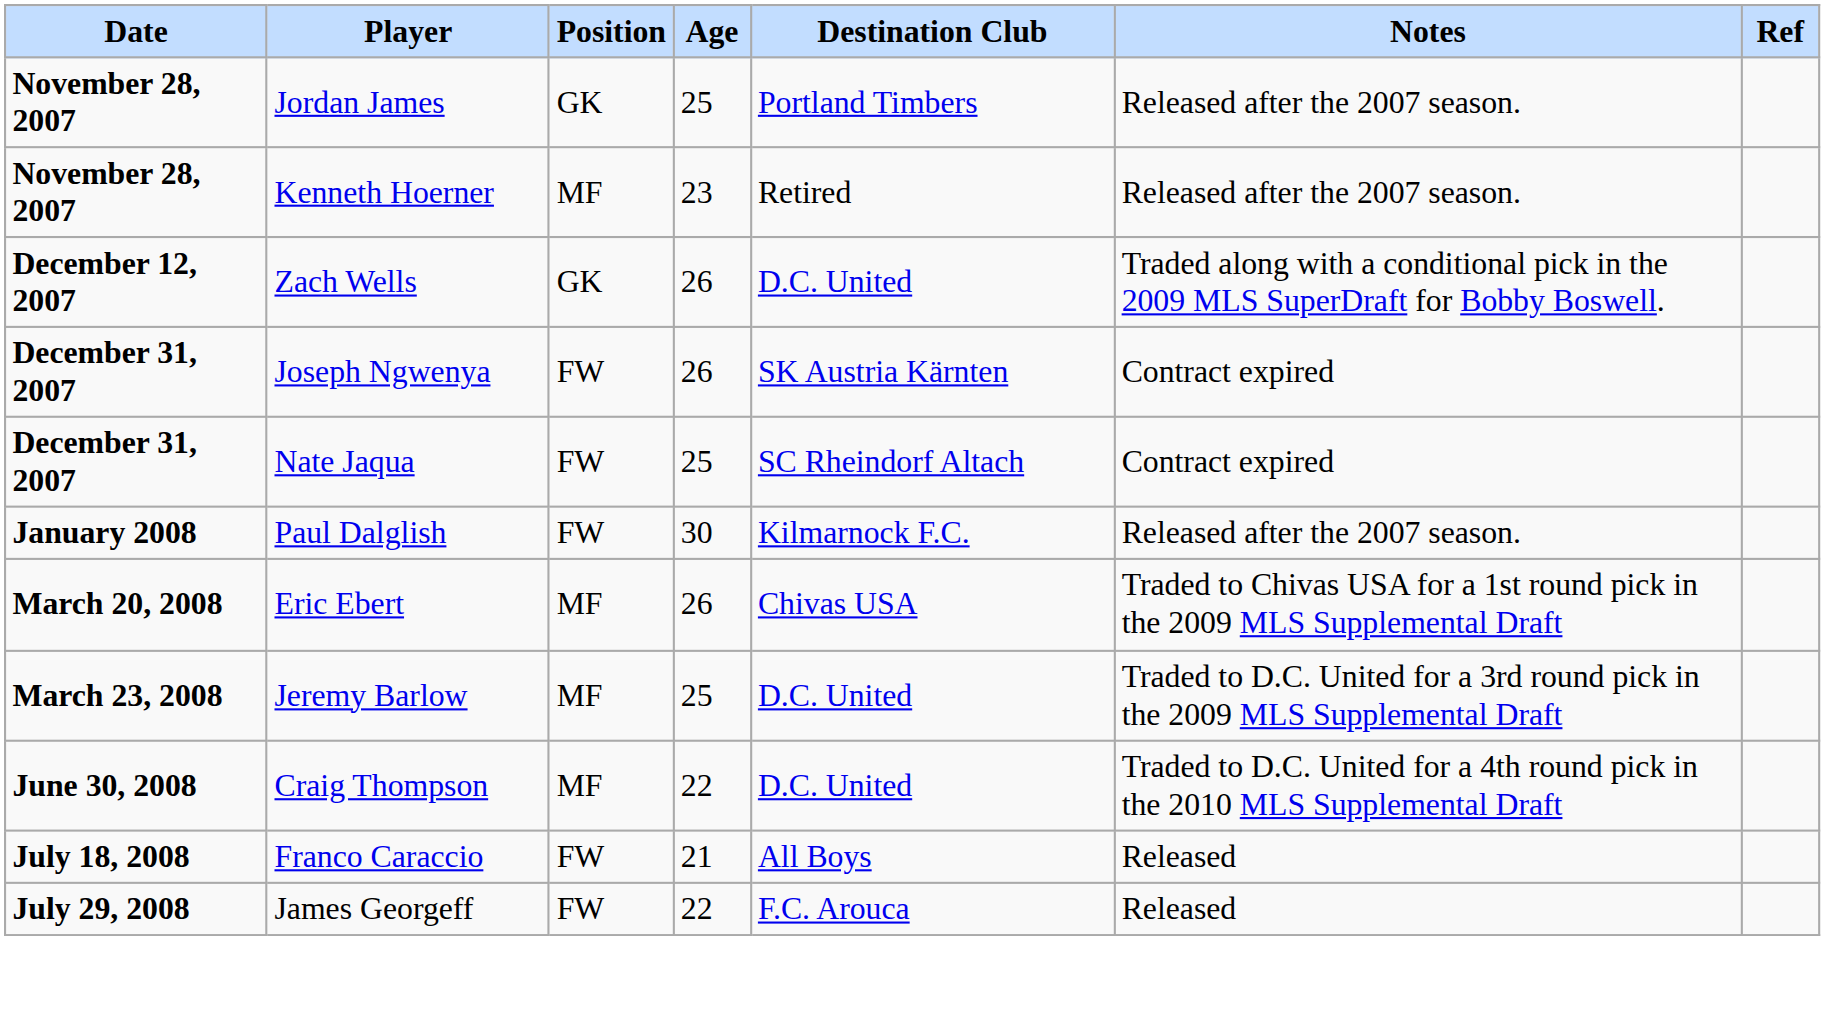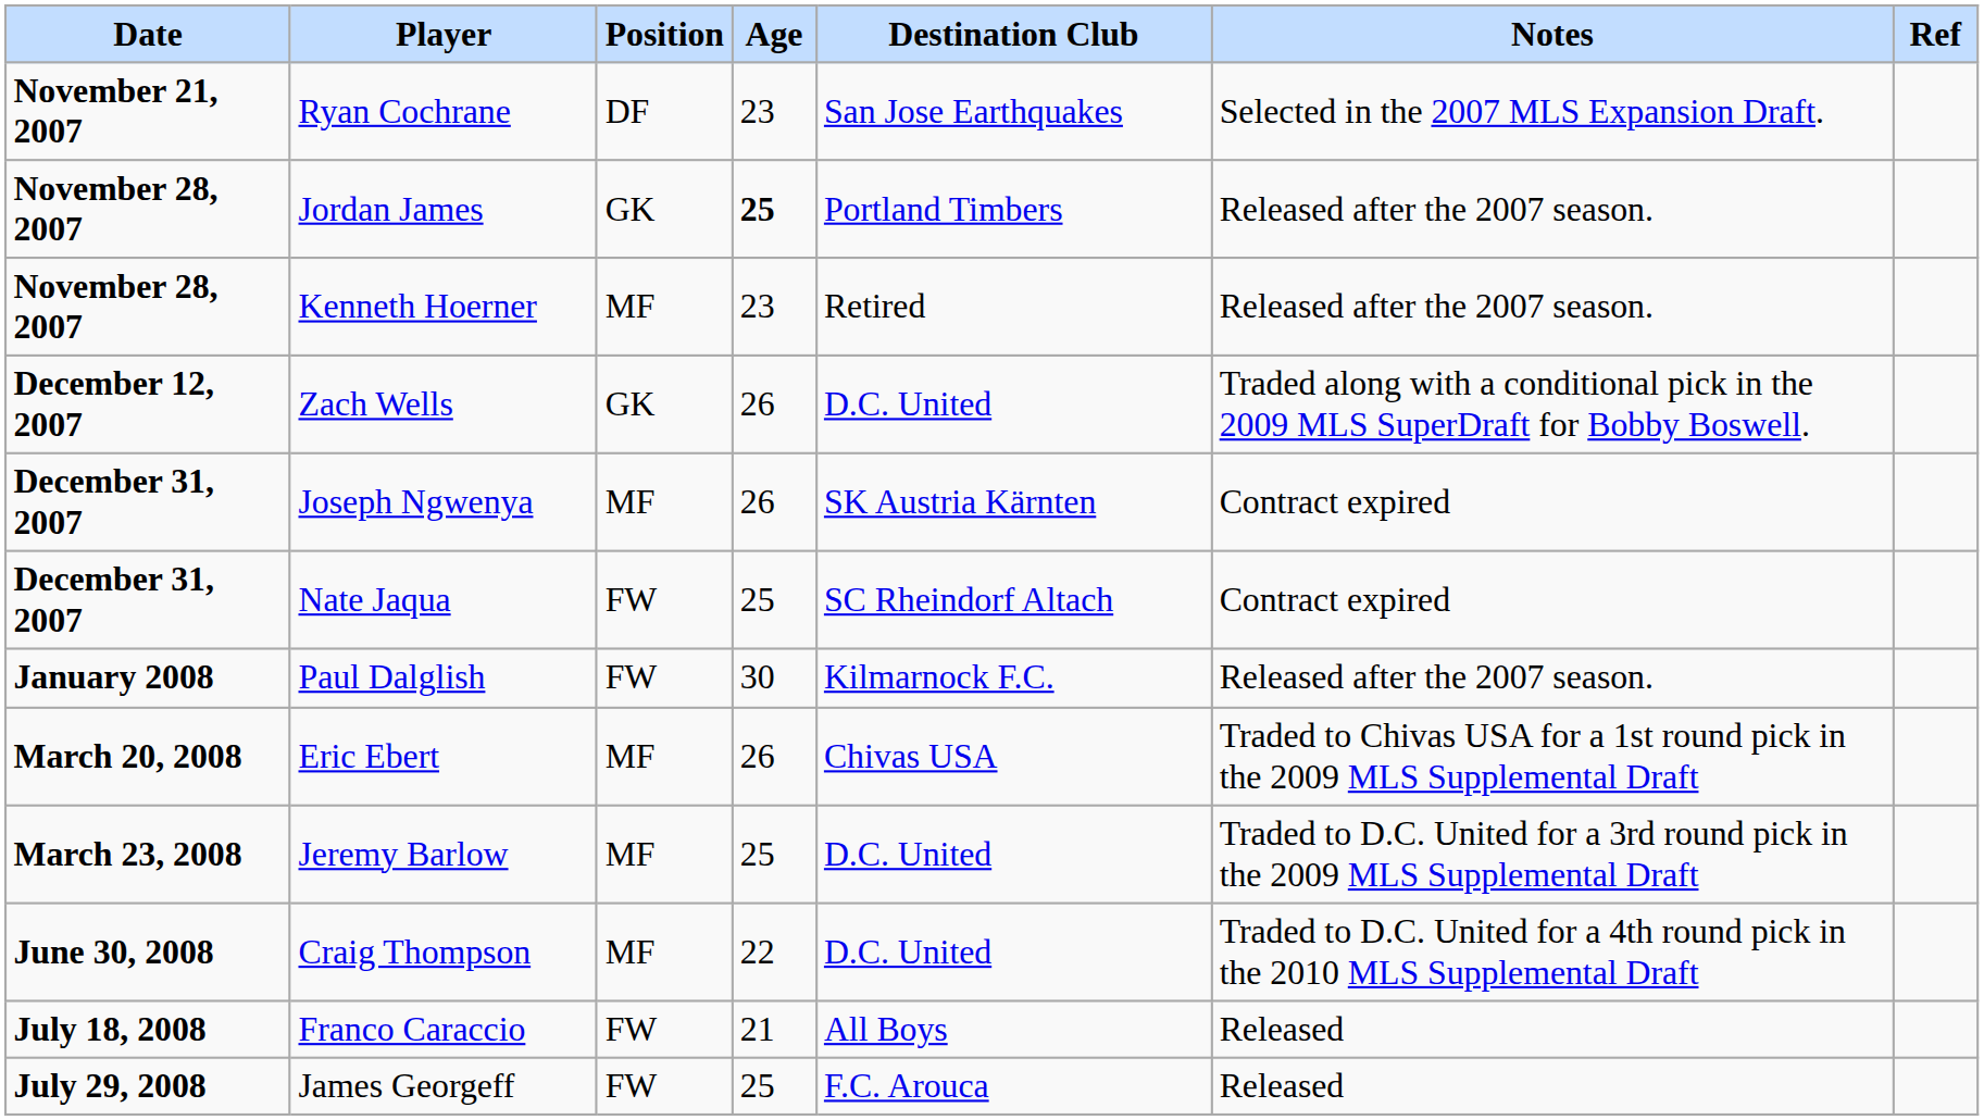 <table class="wikitable" style="text-align:left; font-size:95%;">
 <tr>
 <th style="background:#c2ddff; width:120px;">Date</th>
 <th style="background:#c2ddff; width:130px;">Player</th>
 <th style="background:#c2ddff; width:50px;">Position</th>
 <th style="background:#c2ddff; width:30px;">Age</th>
 <th style="background:#c2ddff; width:170px;">Destination Club</th>
 <th style="background:#c2ddff; width:300px;">Notes</th>
 <th style="background:#c2ddff; width:30px;">Ref</th>
 </tr>
 <tr>
+<td><strong>November 21, 2007</strong></td>
+<td> <a href='#'>Ryan Cochrane</a></td>
+<td>DF</td>
+<td>23</td>
+<td> <a href='#'>San Jose Earthquakes</a></td>
+<td>Selected in the <a href='#'>2007 MLS Expansion Draft</a>.</td>
+<td></td>
+</tr>
+<tr>
 <td><strong>November 28, 2007</strong></td>
 <td> <a href='#'>Jordan James</a></td>
 <td>GK</td>
-<td>25</td>
+<td><strong>25</strong></td>
 <td> <a href='#'>Portland Timbers</a></td>
 <td>Released after the 2007 season.</td>
 <td></td>
 </tr>
 <tr>
 <td><strong>November 28, 2007</strong></td>
 <td> <a href='#'>Kenneth Hoerner</a></td>
 <td>MF</td>
 <td>23</td>
 <td>Retired</td>
 <td>Released after the 2007 season.</td>
 <td></td>
 </tr>
 <tr>
 <td><strong>December 12, 2007</strong></td>
 <td> <a href='#'>Zach Wells</a></td>
 <td>GK</td>
 <td>26</td>
 <td> <a href='#'>D.C. United</a></td>
 <td>Traded along with a conditional pick in the <a href='#'>2009 MLS SuperDraft</a> for <a href='#'>Bobby Boswell</a>.</td>
 <td></td>
 </tr>
 <tr>
 <td><strong>December 31, 2007</strong></td>
 <td> <a href='#'>Joseph Ngwenya</a></td>
-<td>FW</td>
+<td>MF</td>
 <td>26</td>
 <td> <a href='#'>SK Austria Kärnten</a></td>
 <td>Contract expired</td>
 <td></td>
 </tr>
 <tr>
 <td><strong>December 31, 2007</strong></td>
 <td> <a href='#'>Nate Jaqua</a></td>
 <td>FW</td>
 <td>25</td>
 <td> <a href='#'>SC Rheindorf Altach</a></td>
 <td>Contract expired</td>
 <td></td>
 </tr>
 <tr>
 <td><strong>January 2008</strong></td>
 <td> <a href='#'>Paul Dalglish</a></td>
 <td>FW</td>
 <td>30</td>
 <td> <a href='#'>Kilmarnock F.C.</a></td>
 <td>Released after the 2007 season.</td>
 <td></td>
 </tr>
 <tr>
 <td><strong>March 20, 2008</strong></td>
 <td> <a href='#'>Eric Ebert</a></td>
 <td>MF</td>
 <td>26</td>
 <td> <a href='#'>Chivas USA</a></td>
 <td>Traded to Chivas USA for a 1st round pick in the 2009 <a href='#'>MLS Supplemental Draft</a></td>
 <td></td>
 </tr>
 <tr>
 <td><strong>March 23, 2008</strong></td>
 <td> <a href='#'>Jeremy Barlow</a></td>
 <td>MF</td>
 <td>25</td>
 <td> <a href='#'>D.C. United</a></td>
 <td>Traded to D.C. United for a 3rd round pick in the 2009 <a href='#'>MLS Supplemental Draft</a></td>
 <td></td>
 </tr>
 <tr>
 <td><strong>June 30, 2008</strong></td>
 <td> <a href='#'>Craig Thompson</a></td>
 <td>MF</td>
 <td>22</td>
 <td> <a href='#'>D.C. United</a></td>
 <td>Traded to D.C. United for a 4th round pick in the 2010 <a href='#'>MLS Supplemental Draft</a></td>
 <td></td>
 </tr>
 <tr>
 <td><strong>July 18, 2008</strong></td>
 <td> <a href='#'>Franco Caraccio</a></td>
 <td>FW</td>
 <td>21</td>
 <td> <a href='#'>All Boys</a></td>
 <td>Released</td>
 <td></td>
 </tr>
 <tr>
 <td><strong>July 29, 2008</strong></td>
 <td> James Georgeff</td>
 <td>FW</td>
-<td>22</td>
+<td>25</td>
 <td> <a href='#'>F.C. Arouca</a></td>
 <td>Released</td>
 <td></td>
 </tr>
 </table>
